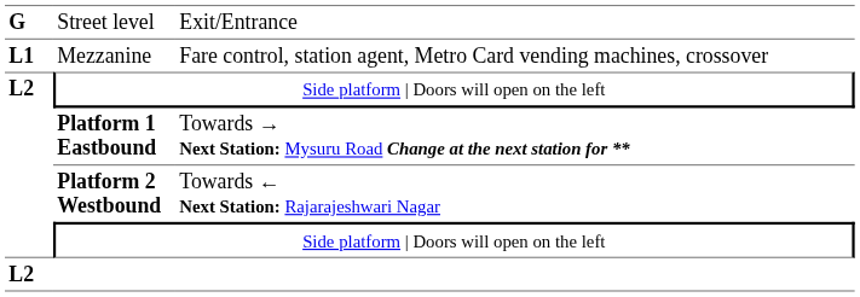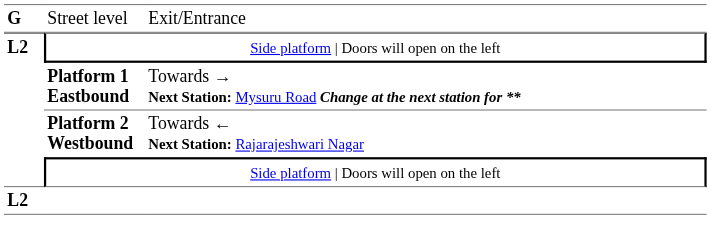 <table table border=0 cellspacing=0 cellpadding=3>
 <tr>
 <td style="border-bottom:solid 1px gray;border-top:solid 1px gray;" width=30 valign=top><strong>G</strong></td>
 <td style="border-top:solid 1px gray;border-bottom:solid 1px gray;" width=85 valign=top>Street level</td>
 <td style="border-top:solid 1px gray;border-bottom:solid 1px gray;" width=500 valign=top>Exit/Entrance</td>
-</tr>
-<tr>
-<td valign=top><strong>L1</strong></td>
-<td valign=top>Mezzanine</td>
-<td valign=top>Fare control, station agent, Metro Card vending machines, crossover<br></td>
 </tr>
 <tr>
 <td style="border-top:solid 1px gray;border-bottom:solid 1px gray;" width=30 rowspan=4 valign=top><strong>L2</strong></td>
 <td style="border-top:solid 1px gray;border-right:solid 2px black;border-left:solid 2px black;border-bottom:solid 2px black;text-align:center;" colspan=2><small><a href='#'>Side platform</a> | Doors will open on the left </small></td>
 </tr>
 <tr>
 <td style="border-bottom:solid 1px gray;" width=85><span><strong>Platform 1</strong><br><strong>Eastbound</strong></span></td>
 <td style="border-bottom:solid 1px gray;" width=500>Towards → <br><small><strong>Next Station:</strong> <a href='#'>Mysuru Road</a> <strong><em>Change at the next station for  **</em></strong></small></td>
 </tr>
 <tr>
 <td><span><strong>Platform 2</strong><br><strong>Westbound</strong></span></td>
 <td>Towards ← <br><small><strong>Next Station:</strong> <a href='#'>Rajarajeshwari Nagar</a></small></td>
 </tr>
 <tr>
 <td style="border-top:solid 2px black;border-right:solid 2px black;border-left:solid 2px black;border-bottom:solid 1px gray;" colspan=2  align=center><small><a href='#'>Side platform</a> | Doors will open on the left </small></td>
 </tr>
 <tr>
 <td style="border-bottom:solid 1px gray;" width=30 rowspan=2 valign=top><strong>L2</strong></td>
 <td style="border-bottom:solid 1px gray;" width=85></td>
 <td style="border-bottom:solid 1px gray;" width=500></td>
 </tr>
 <tr>
 </tr>
 </table>
